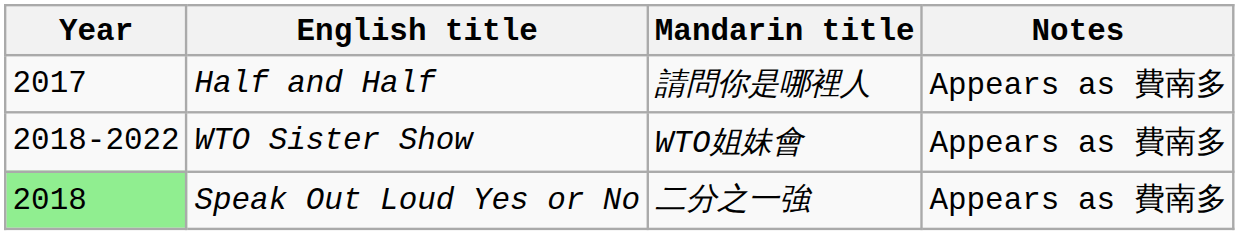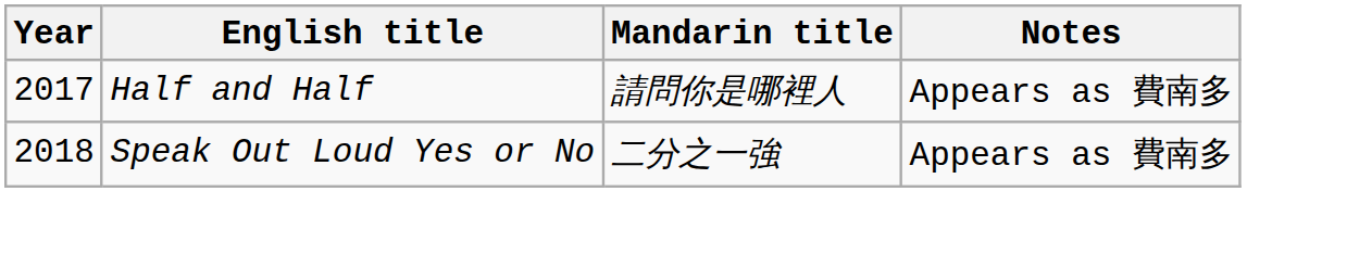 <table class="wikitable sortable">
 <tr>
 <th>Year</th>
 <th>English title</th>
 <th>Mandarin title</th>
 <th>Notes</th>
 </tr>
 <tr>
 <td>2017</td>
 <td><em>Half and Half</em></td>
 <td><em>請問你是哪裡人</em></td>
 <td>Appears as 費南多</td>
 </tr>
 <tr>
-<td>2018-2022</td>
-<td><em>WTO Sister Show</em></td>
-<td><em>WTO姐妹會</em></td>
-<td>Appears as 費南多</td>
-</tr>
-<tr>
-<td style="background: lightgreen;">2018</td>
+<td>2018</td>
 <td><em>Speak Out Loud Yes or No</em></td>
 <td><em>二分之一強</em></td>
 <td>Appears as 費南多</td>
 </tr>
 </table>
